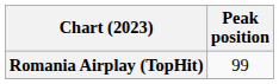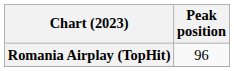 <table class="wikitable plainrowheaders" style="text-align:center">
 <tr>
 <th scope="col">Chart (2023)</th>
 <th scope="col">Peak<br>position</th>
 </tr>
 <tr>
 <th scope="row">Romania Airplay (TopHit)</th>
-<td>99</td>
+<td>96</td>
 </tr>
 <tr>
 </tr>
 </table>
